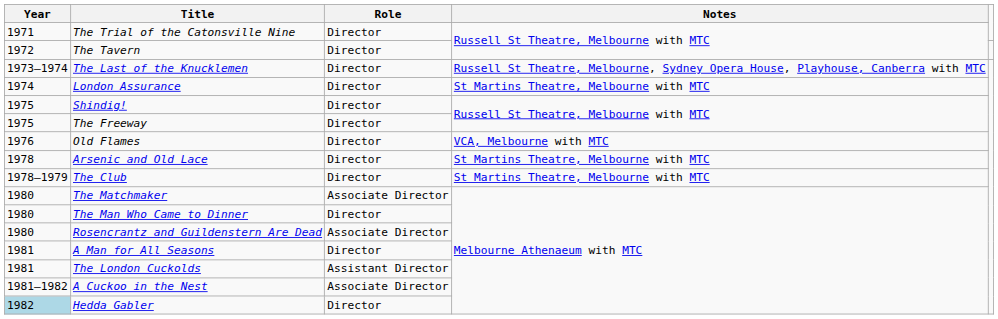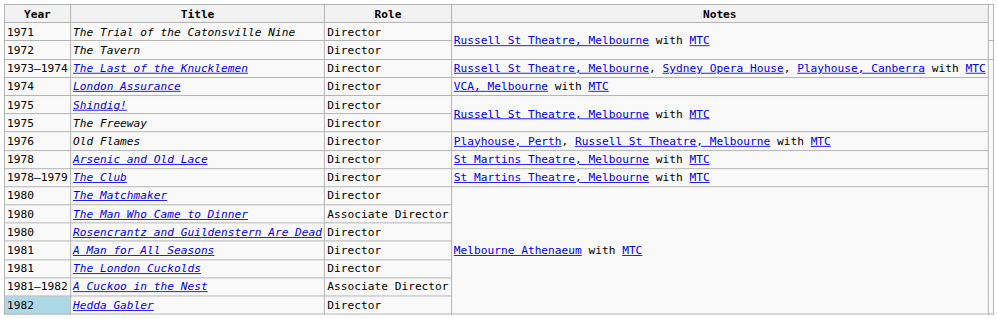 <table class=wikitable>
 <tr>
 <th>Year</th>
 <th>Title</th>
 <th>Role</th>
 <th>Notes</th>
 </tr>
 <tr>
 <td>1971</td>
 <td><em>The Trial of the Catonsville Nine</em></td>
 <td>Director</td>
 <td rowspan=2><a href='#'>Russell St Theatre, Melbourne</a> with <a href='#'>MTC</a></td>
 </tr>
 <tr>
 <td>1972</td>
 <td><em>The Tavern</em></td>
 <td>Director</td>
 <td></td>
 </tr>
 <tr>
 <td>1973–1974</td>
 <td><em><a href='#'>The Last of the Knucklemen</a></em></td>
 <td>Director</td>
 <td><a href='#'>Russell St Theatre, Melbourne</a>, <a href='#'>Sydney Opera House</a>, <a href='#'>Playhouse, Canberra</a> with <a href='#'>MTC</a></td>
 </tr>
 <tr>
 <td>1974</td>
 <td><em><a href='#'>London Assurance</a></em></td>
 <td>Director</td>
-<td><a href='#'>St Martins Theatre, Melbourne</a> with <a href='#'>MTC</a></td>
+<td><a href='#'>VCA, Melbourne</a> with <a href='#'>MTC</a></td>
 </tr>
 <tr>
 <td>1975</td>
 <td><em><a href='#'>Shindig!</a></em></td>
 <td>Director</td>
 <td rowspan=2><a href='#'>Russell St Theatre, Melbourne</a> with <a href='#'>MTC</a></td>
 </tr>
 <tr>
 <td>1975</td>
 <td><em>The Freeway</em></td>
 <td>Director</td>
 </tr>
 <tr>
 <td>1976</td>
 <td><em>Old Flames</em></td>
 <td>Director</td>
-<td><a href='#'>VCA, Melbourne</a> with <a href='#'>MTC</a></td>
+<td><a href='#'>Playhouse, Perth</a>, <a href='#'>Russell St Theatre, Melbourne</a> with <a href='#'>MTC</a></td>
 </tr>
 <tr>
 <td>1978</td>
 <td><em><a href='#'>Arsenic and Old Lace</a></em></td>
 <td>Director</td>
 <td><a href='#'>St Martins Theatre, Melbourne</a> with <a href='#'>MTC</a></td>
 </tr>
 <tr>
 <td>1978–1979</td>
 <td><em><a href='#'>The Club</a></em></td>
 <td>Director</td>
 <td><a href='#'>St Martins Theatre, Melbourne</a> with <a href='#'>MTC</a></td>
 </tr>
 <tr>
 <td>1980</td>
 <td><em><a href='#'>The Matchmaker</a></em></td>
-<td>Associate Director</td>
+<td>Director</td>
 <td rowspan=7><a href='#'>Melbourne Athenaeum</a> with <a href='#'>MTC</a></td>
 </tr>
 <tr>
 <td>1980</td>
 <td><em><a href='#'>The Man Who Came to Dinner</a></em></td>
-<td>Director</td>
+<td>Associate Director</td>
 </tr>
 <tr>
 <td>1980</td>
 <td><em><a href='#'>Rosencrantz and Guildenstern Are Dead</a></em></td>
-<td>Associate Director</td>
+<td>Director</td>
 </tr>
 <tr>
 <td>1981</td>
 <td><em><a href='#'>A Man for All Seasons</a></em></td>
 <td>Director</td>
 </tr>
 <tr>
 <td>1981</td>
 <td><em><a href='#'>The London Cuckolds</a></em></td>
-<td>Assistant Director</td>
+<td>Director</td>
 </tr>
 <tr>
 <td>1981–1982</td>
 <td><em><a href='#'>A Cuckoo in the Nest</a></em></td>
 <td>Associate Director</td>
 </tr>
 <tr>
 <td style="background: lightblue;">1982</td>
 <td><em><a href='#'>Hedda Gabler</a></em></td>
 <td>Director</td>
 </tr>
 </table>
